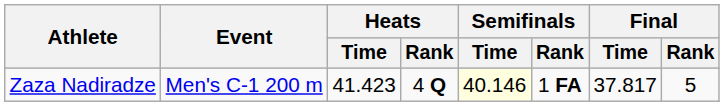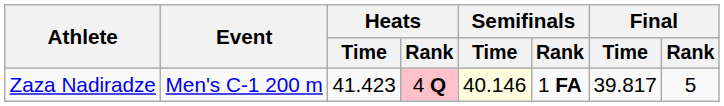 <table class=wikitable style="font-size:90%">
 <tr>
 <th rowspan="2">Athlete</th>
 <th rowspan="2">Event</th>
 <th colspan=2>Heats</th>
 <th colspan=2>Semifinals</th>
 <th colspan=2>Final</th>
 </tr>
 <tr style="font-size:95%">
 <th>Time</th>
 <th>Rank</th>
 <th>Time</th>
 <th>Rank</th>
 <th>Time</th>
 <th>Rank</th>
 </tr>
 <tr align=center>
 <td align=left><a href='#'>Zaza Nadiradze</a></td>
 <td align=left><a href='#'>Men's C-1 200 m</a></td>
 <td>41.423</td>
-<td>4 <strong>Q</strong></td>
+<td style="background: pink;">4 <strong>Q</strong></td>
 <td style="background: lightyellow;">40.146</td>
 <td>1 <strong>FA</strong></td>
-<td>37.817</td>
+<td>39.817</td>
 <td>5</td>
 </tr>
 </table>
